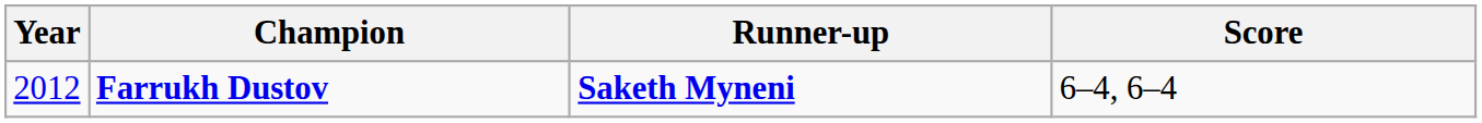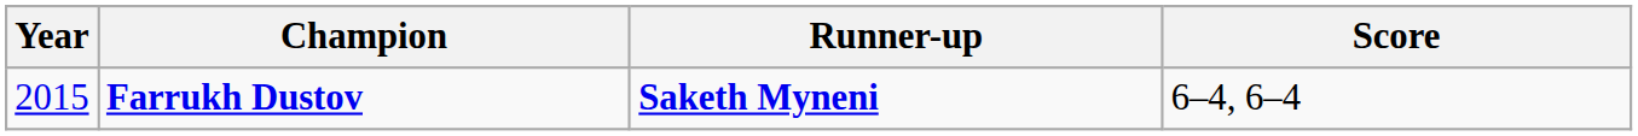 <table class="wikitable" style="font-size:90%">
 <tr>
 <th>Year</th>
 <th width="200">Champion</th>
 <th width="200">Runner-up</th>
 <th width="175">Score</th>
 </tr>
 <tr>
-<td><a href='#'>2012</a></td>
+<td><a href='#'>2015</a></td>
 <td> <strong><a href='#'>Farrukh Dustov</a></strong></td>
 <td><strong> <a href='#'>Saketh Myneni</a></strong></td>
 <td>6–4, 6–4</td>
 </tr>
 </table>
